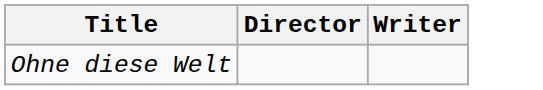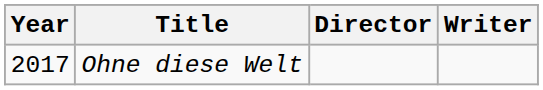 <table class="wikitable">
 <tr>
+<th>Year</th>
 <th>Title</th>
 <th>Director</th>
 <th>Writer</th>
 </tr>
 <tr>
+<td>2017</td>
 <td><em>Ohne diese Welt</em></td>
 <td></td>
 <td></td>
 </tr>
 </table>
